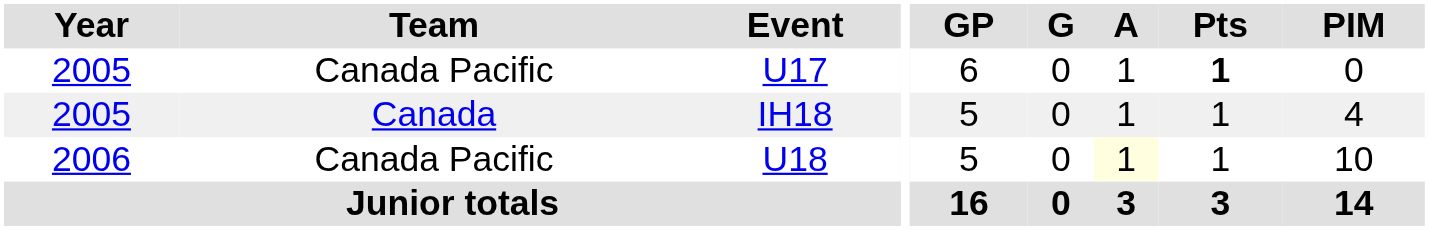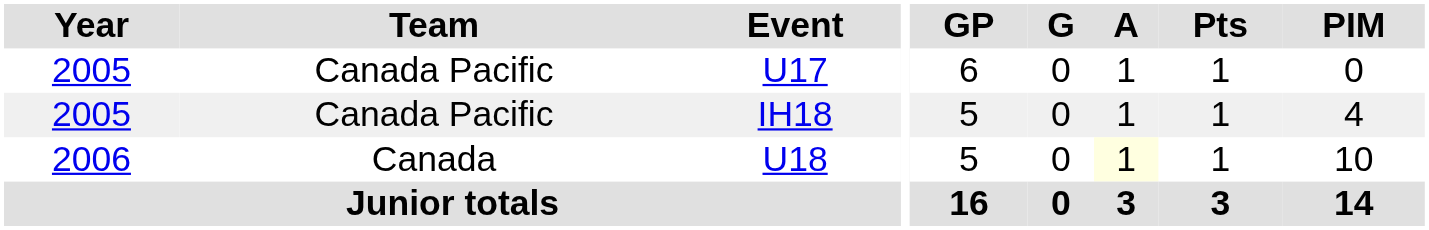 <table border="0" cellpadding="1" cellspacing="0" ID="Table3" style="text-align:center; width:40em">
 <tr ALIGN="center" bgcolor="#e0e0e0">
 <th>Year</th>
 <th>Team</th>
 <th>Event</th>
 <th rowspan="99" bgcolor="#ffffff"></th>
 <th>GP</th>
 <th>G</th>
 <th>A</th>
 <th>Pts</th>
 <th>PIM</th>
 </tr>
 <tr>
 <td><a href='#'>2005</a></td>
 <td>Canada Pacific</td>
 <td><a href='#'>U17</a></td>
 <td>6</td>
 <td>0</td>
 <td>1</td>
-<td><strong>1</strong></td>
+<td>1</td>
 <td>0</td>
 </tr>
 <tr bgcolor="#f0f0f0">
 <td><a href='#'>2005</a></td>
-<td><a href='#'>Canada</a></td>
+<td>Canada Pacific</td>
 <td><a href='#'>IH18</a></td>
 <td>5</td>
 <td>0</td>
 <td>1</td>
 <td>1</td>
 <td>4</td>
 </tr>
 <tr>
 <td><a href='#'>2006</a></td>
-<td>Canada Pacific</td>
+<td>Canada</td>
 <td><a href='#'>U18</a></td>
 <td>5</td>
 <td>0</td>
 <td style="background: lightyellow;">1</td>
 <td>1</td>
 <td>10</td>
 </tr>
 <tr bgcolor="#e0e0e0">
 <th colspan="3">Junior totals</th>
 <th>16</th>
 <th>0</th>
 <th>3</th>
 <th>3</th>
 <th>14</th>
 </tr>
 </table>
